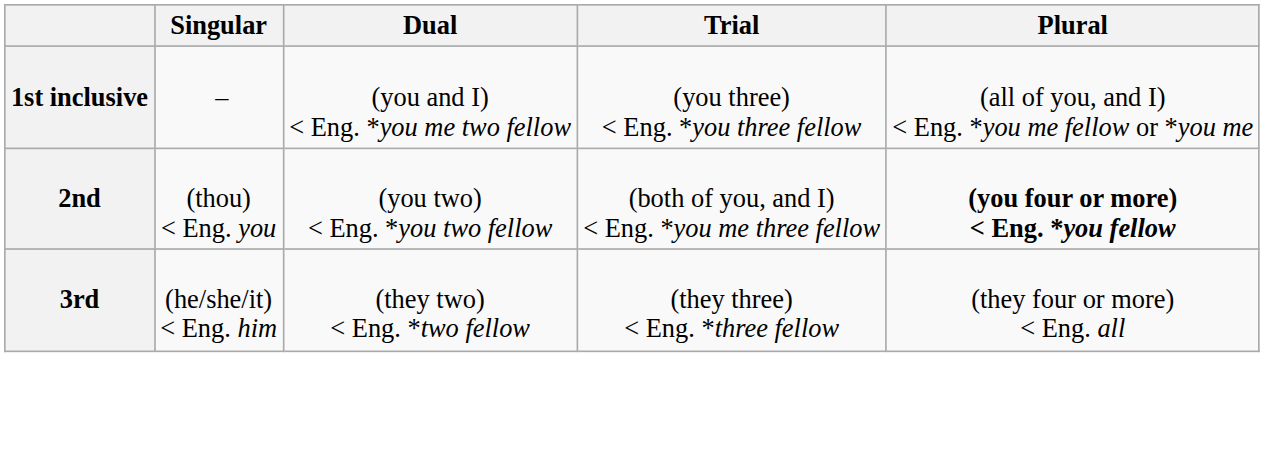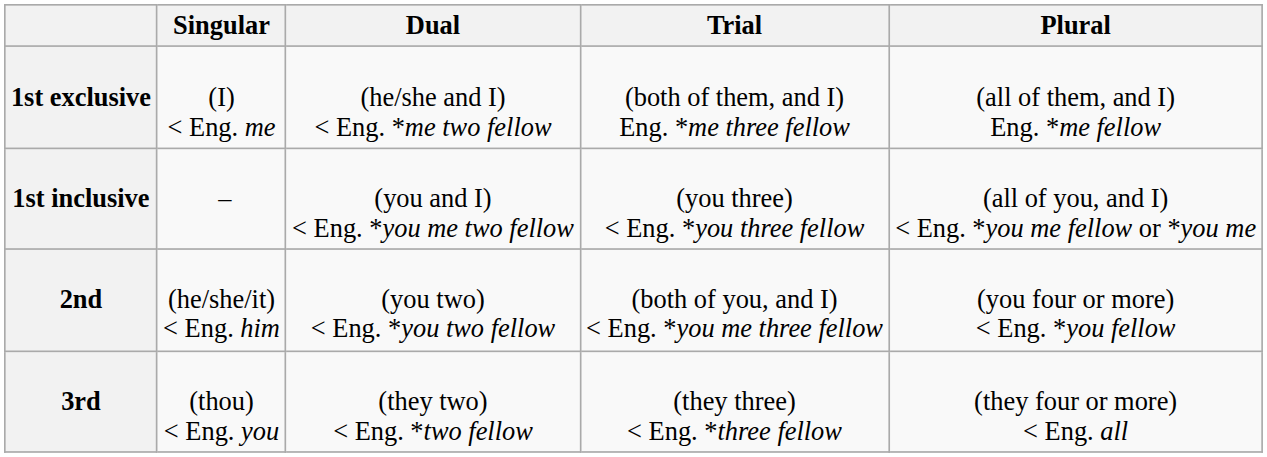 <table class="wikitable">
 <tr>
 <th></th>
 <th>Singular</th>
 <th>Dual</th>
 <th>Trial</th>
 <th>Plural</th>
+</tr>
+<tr align="center">
+<th>1st exclusive</th>
+<td><br>(I)<br>< Eng. <em>me</em></td>
+<td><br>(he/she and I)<br>< Eng. *<em>me two fellow</em></td>
+<td><br>(both of them, and I)<br>Eng. *<em>me three fellow</em></td>
+<td><br>(all of them, and I)<br>Eng. *<em>me fellow</em></td>
 </tr>
 <tr align="center">
 <th>1st inclusive</th>
 <td> –</td>
 <td><br>(you and I)<br>< Eng. *<em>you me two fellow</em></td>
 <td><br>(you three)<br>< Eng. *<em>you three fellow</em></td>
 <td><br>(all of you, and I)<br>< Eng. *<em>you me fellow</em> or *<em>you me</em></td>
 </tr>
 <tr align="center">
 <th>2nd</th>
-<td><br>(thou)<br>< Eng. <em>you</em></td>
+<td><br>(he/she/it)<br>< Eng. <em>him</em></td>
 <td><br>(you two)<br>< Eng. *<em>you two fellow</em></td>
 <td><br>(both of you, and I)<br>< Eng. *<em>you me three fellow</em></td>
-<td><strong><br>(you four or more)<br>< Eng. *<em>you fellow</em></strong></td>
+<td><br>(you four or more)<br>< Eng. *<em>you fellow</em></td>
 </tr>
 <tr align="center">
 <th>3rd</th>
-<td><br>(he/she/it)<br>< Eng. <em>him</em></td>
+<td><br>(thou)<br>< Eng. <em>you</em></td>
 <td><br>(they two)<br>< Eng. *<em>two fellow</em></td>
 <td><br>(they three)<br>< Eng. *<em>three fellow</em></td>
 <td><br>(they four or more)<br>< Eng. <em>all</em></td>
 </tr>
 </table>
